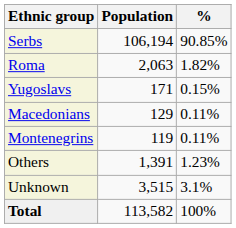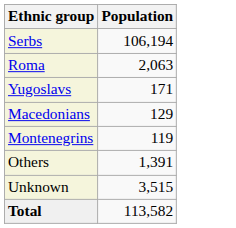 <table class="wikitable">
 <tr>
 <th>Ethnic group</th>
 <th>Population</th>
-<th>%</th>
 </tr>
 <tr>
 <td style="background:#F5F5DC;"><a href='#'>Serbs</a></td>
 <td align="right">106,194</td>
-<td>90.85%</td>
 </tr>
 <tr>
 <td style="background:#F5F5DC;"><a href='#'>Roma</a></td>
 <td align="right">2,063</td>
-<td>1.82%</td>
 </tr>
 <tr>
 <td style="background:#F5F5DC;"><a href='#'>Yugoslavs</a></td>
 <td align="right">171</td>
-<td>0.15%</td>
 </tr>
 <tr>
 <td style="background:#F5F5DC;"><a href='#'>Macedonians</a></td>
 <td align="right">129</td>
-<td>0.11%</td>
 </tr>
 <tr>
 <td style="background:#F5F5DC;"><a href='#'>Montenegrins</a></td>
 <td align="right">119</td>
-<td>0.11%</td>
 </tr>
 <tr>
 <td style="background:#F5F5DC;">Others</td>
 <td align="right">1,391</td>
-<td>1.23%</td>
 </tr>
 <tr>
 <td style="background:#F5F5DC;">Unknown</td>
 <td align="right">3,515</td>
-<td>3.1%</td>
 </tr>
 <tr>
 <td style="background:#F0F0F0;"><strong>Total</strong></td>
 <td align="right">113,582</td>
-<td>100%</td>
 </tr>
 </table>
